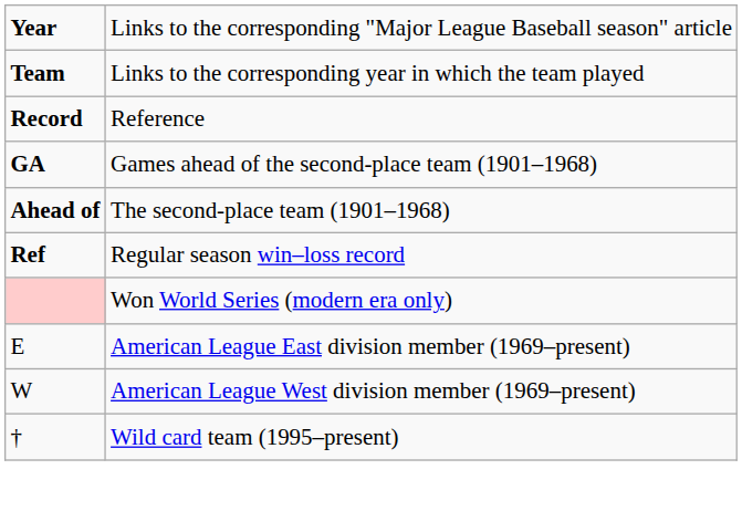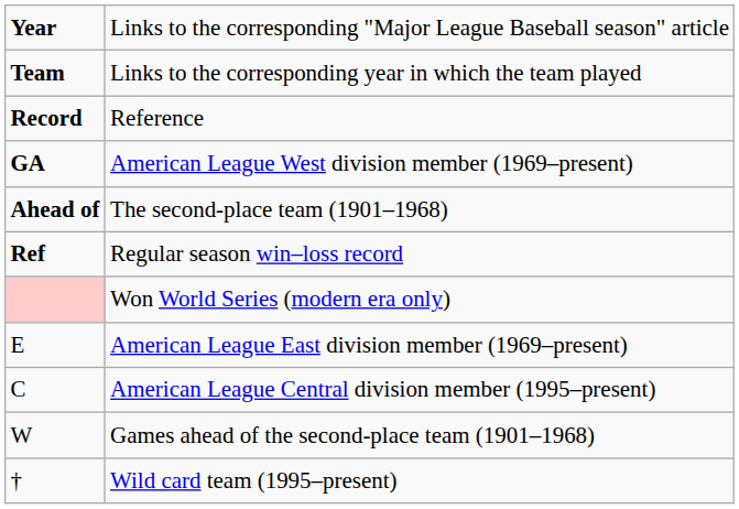 <table class="wikitable" style="font-size:1.00em; line-height:1.5em;">
 <tr>
 <td><strong>Year</strong></td>
 <td>Links to the corresponding "Major League Baseball season" article</td>
 </tr>
 <tr>
 <td><strong>Team</strong></td>
 <td>Links to the corresponding year in which the team played</td>
 </tr>
 <tr>
 <td><strong>Record</strong></td>
 <td>Reference</td>
 </tr>
 <tr>
 <td><strong>GA</strong></td>
-<td>Games ahead of the second-place team (1901–1968)</td>
+<td><a href='#'>American League West</a> division member (1969–present)</td>
 </tr>
 <tr>
 <td><strong>Ahead of</strong></td>
 <td>The second-place team (1901–1968)</td>
 </tr>
 <tr>
 <td><strong>Ref</strong></td>
 <td>Regular season <a href='#'>win–loss record</a></td>
 </tr>
 <tr>
 <td bgcolor="#fcc"></td>
 <td>Won <a href='#'>World Series</a> (<a href='#'>modern era only</a>)</td>
 </tr>
 <tr>
 <td>E</td>
 <td><a href='#'>American League East</a> division member (1969–present)</td>
 </tr>
 <tr>
+<td>C</td>
+<td><a href='#'>American League Central</a> division member (1995–present)</td>
+</tr>
+<tr>
 <td>W</td>
-<td><a href='#'>American League West</a> division member (1969–present)</td>
+<td>Games ahead of the second-place team (1901–1968)</td>
 </tr>
 <tr>
 <td>†</td>
 <td><a href='#'>Wild card</a> team (1995–present)</td>
 </tr>
 </table>
